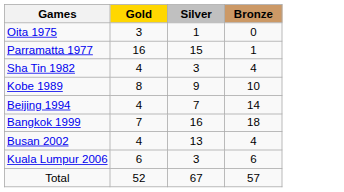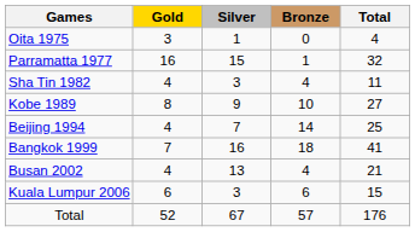 <table class="wikitable" style="text-align:center; font-size:90%;">
 <tr>
 <th>Games</th>
 <td style="background:gold; width:4.5em; font-weight:bold;">Gold</td>
 <td style="background:silver; width:4.5em; font-weight:bold;">Silver</td>
 <td style="background:#cc9966; width:4.5em; font-weight:bold;">Bronze</td>
+<th style="width:4.5em; font-weight:bold;">Total</th>
 </tr>
 <tr>
 <td align=left><a href='#'>Oita 1975</a></td>
 <td>3</td>
 <td>1</td>
 <td>0</td>
+<td>4</td>
 </tr>
 <tr>
 <td align=left><a href='#'>Parramatta 1977</a></td>
 <td>16</td>
 <td>15</td>
 <td>1</td>
+<td>32</td>
 </tr>
 <tr>
 <td align=left> <a href='#'>Sha Tin 1982</a></td>
 <td>4</td>
 <td>3</td>
 <td>4</td>
+<td>11</td>
 </tr>
 <tr>
 <td align=left><a href='#'>Kobe 1989</a></td>
 <td>8</td>
 <td>9</td>
 <td>10</td>
+<td>27</td>
 </tr>
 <tr>
 <td align=left><a href='#'>Beijing 1994</a></td>
 <td>4</td>
 <td>7</td>
 <td>14</td>
+<td>25</td>
 </tr>
 <tr>
 <td align=left><a href='#'>Bangkok 1999</a></td>
 <td>7</td>
 <td>16</td>
 <td>18</td>
+<td>41</td>
 </tr>
 <tr>
 <td align=left><a href='#'>Busan 2002</a></td>
 <td>4</td>
 <td>13</td>
 <td>4</td>
+<td>21</td>
 </tr>
 <tr>
 <td align=left><a href='#'>Kuala Lumpur 2006</a></td>
 <td>6</td>
 <td>3</td>
 <td>6</td>
+<td>15</td>
 </tr>
 <tr>
 <td>Total</td>
 <td>52</td>
 <td>67</td>
 <td>57</td>
+<td>176</td>
 </tr>
 </table>
